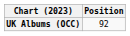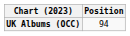 <table class="wikitable plainrowheaders" style="text-align:center">
 <tr>
 <th scope="col">Chart (2023)</th>
 <th scope="col">Position</th>
 </tr>
 <tr>
 <th scope="row">UK Albums (OCC)</th>
-<td>92</td>
+<td>94</td>
 </tr>
 </table>
